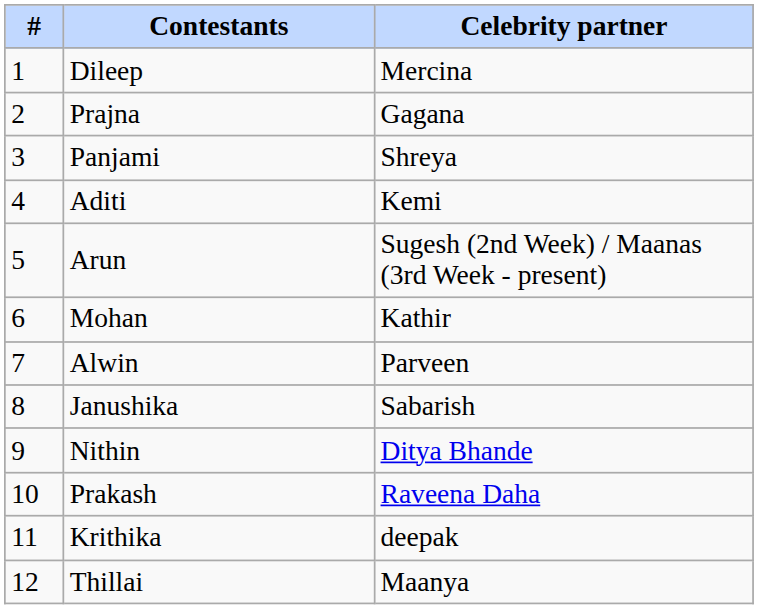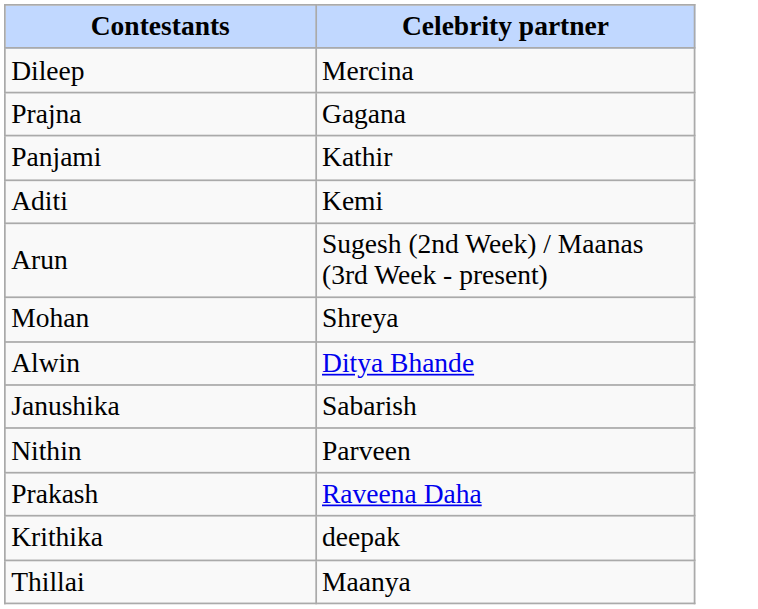 <table class="wikitable">
 <tr>
-<th style="width:20pt; background:#C1D8FF;">#</th>
 <th style="width:130pt; background:#C1D8FF;">Contestants</th>
 <th style="width:160pt; background:#C1D8FF;">Celebrity partner</th>
 </tr>
 <tr>
-<td>1</td>
 <td>Dileep</td>
 <td>Mercina</td>
 </tr>
 <tr>
-<td>2</td>
 <td>Prajna</td>
 <td>Gagana</td>
 </tr>
 <tr>
-<td>3</td>
 <td>Panjami</td>
-<td>Shreya</td>
+<td>Kathir</td>
 </tr>
 <tr>
-<td>4</td>
 <td>Aditi</td>
 <td>Kemi</td>
 </tr>
 <tr>
-<td>5</td>
 <td>Arun</td>
 <td>Sugesh (2nd Week) / Maanas (3rd Week - present)</td>
 </tr>
 <tr>
-<td>6</td>
 <td>Mohan</td>
-<td>Kathir</td>
+<td>Shreya</td>
 </tr>
 <tr>
-<td>7</td>
 <td>Alwin</td>
-<td>Parveen</td>
+<td><a href='#'>Ditya Bhande</a></td>
 </tr>
 <tr>
-<td>8</td>
 <td>Janushika</td>
 <td>Sabarish</td>
 </tr>
 <tr>
-<td>9</td>
 <td>Nithin</td>
-<td><a href='#'>Ditya Bhande</a></td>
+<td>Parveen</td>
 </tr>
 <tr>
-<td>10</td>
 <td>Prakash</td>
 <td><a href='#'>Raveena Daha</a></td>
 </tr>
 <tr>
-<td>11</td>
 <td>Krithika</td>
 <td>deepak</td>
 </tr>
 <tr>
-<td>12</td>
 <td>Thillai</td>
 <td>Maanya</td>
 </tr>
 </table>
